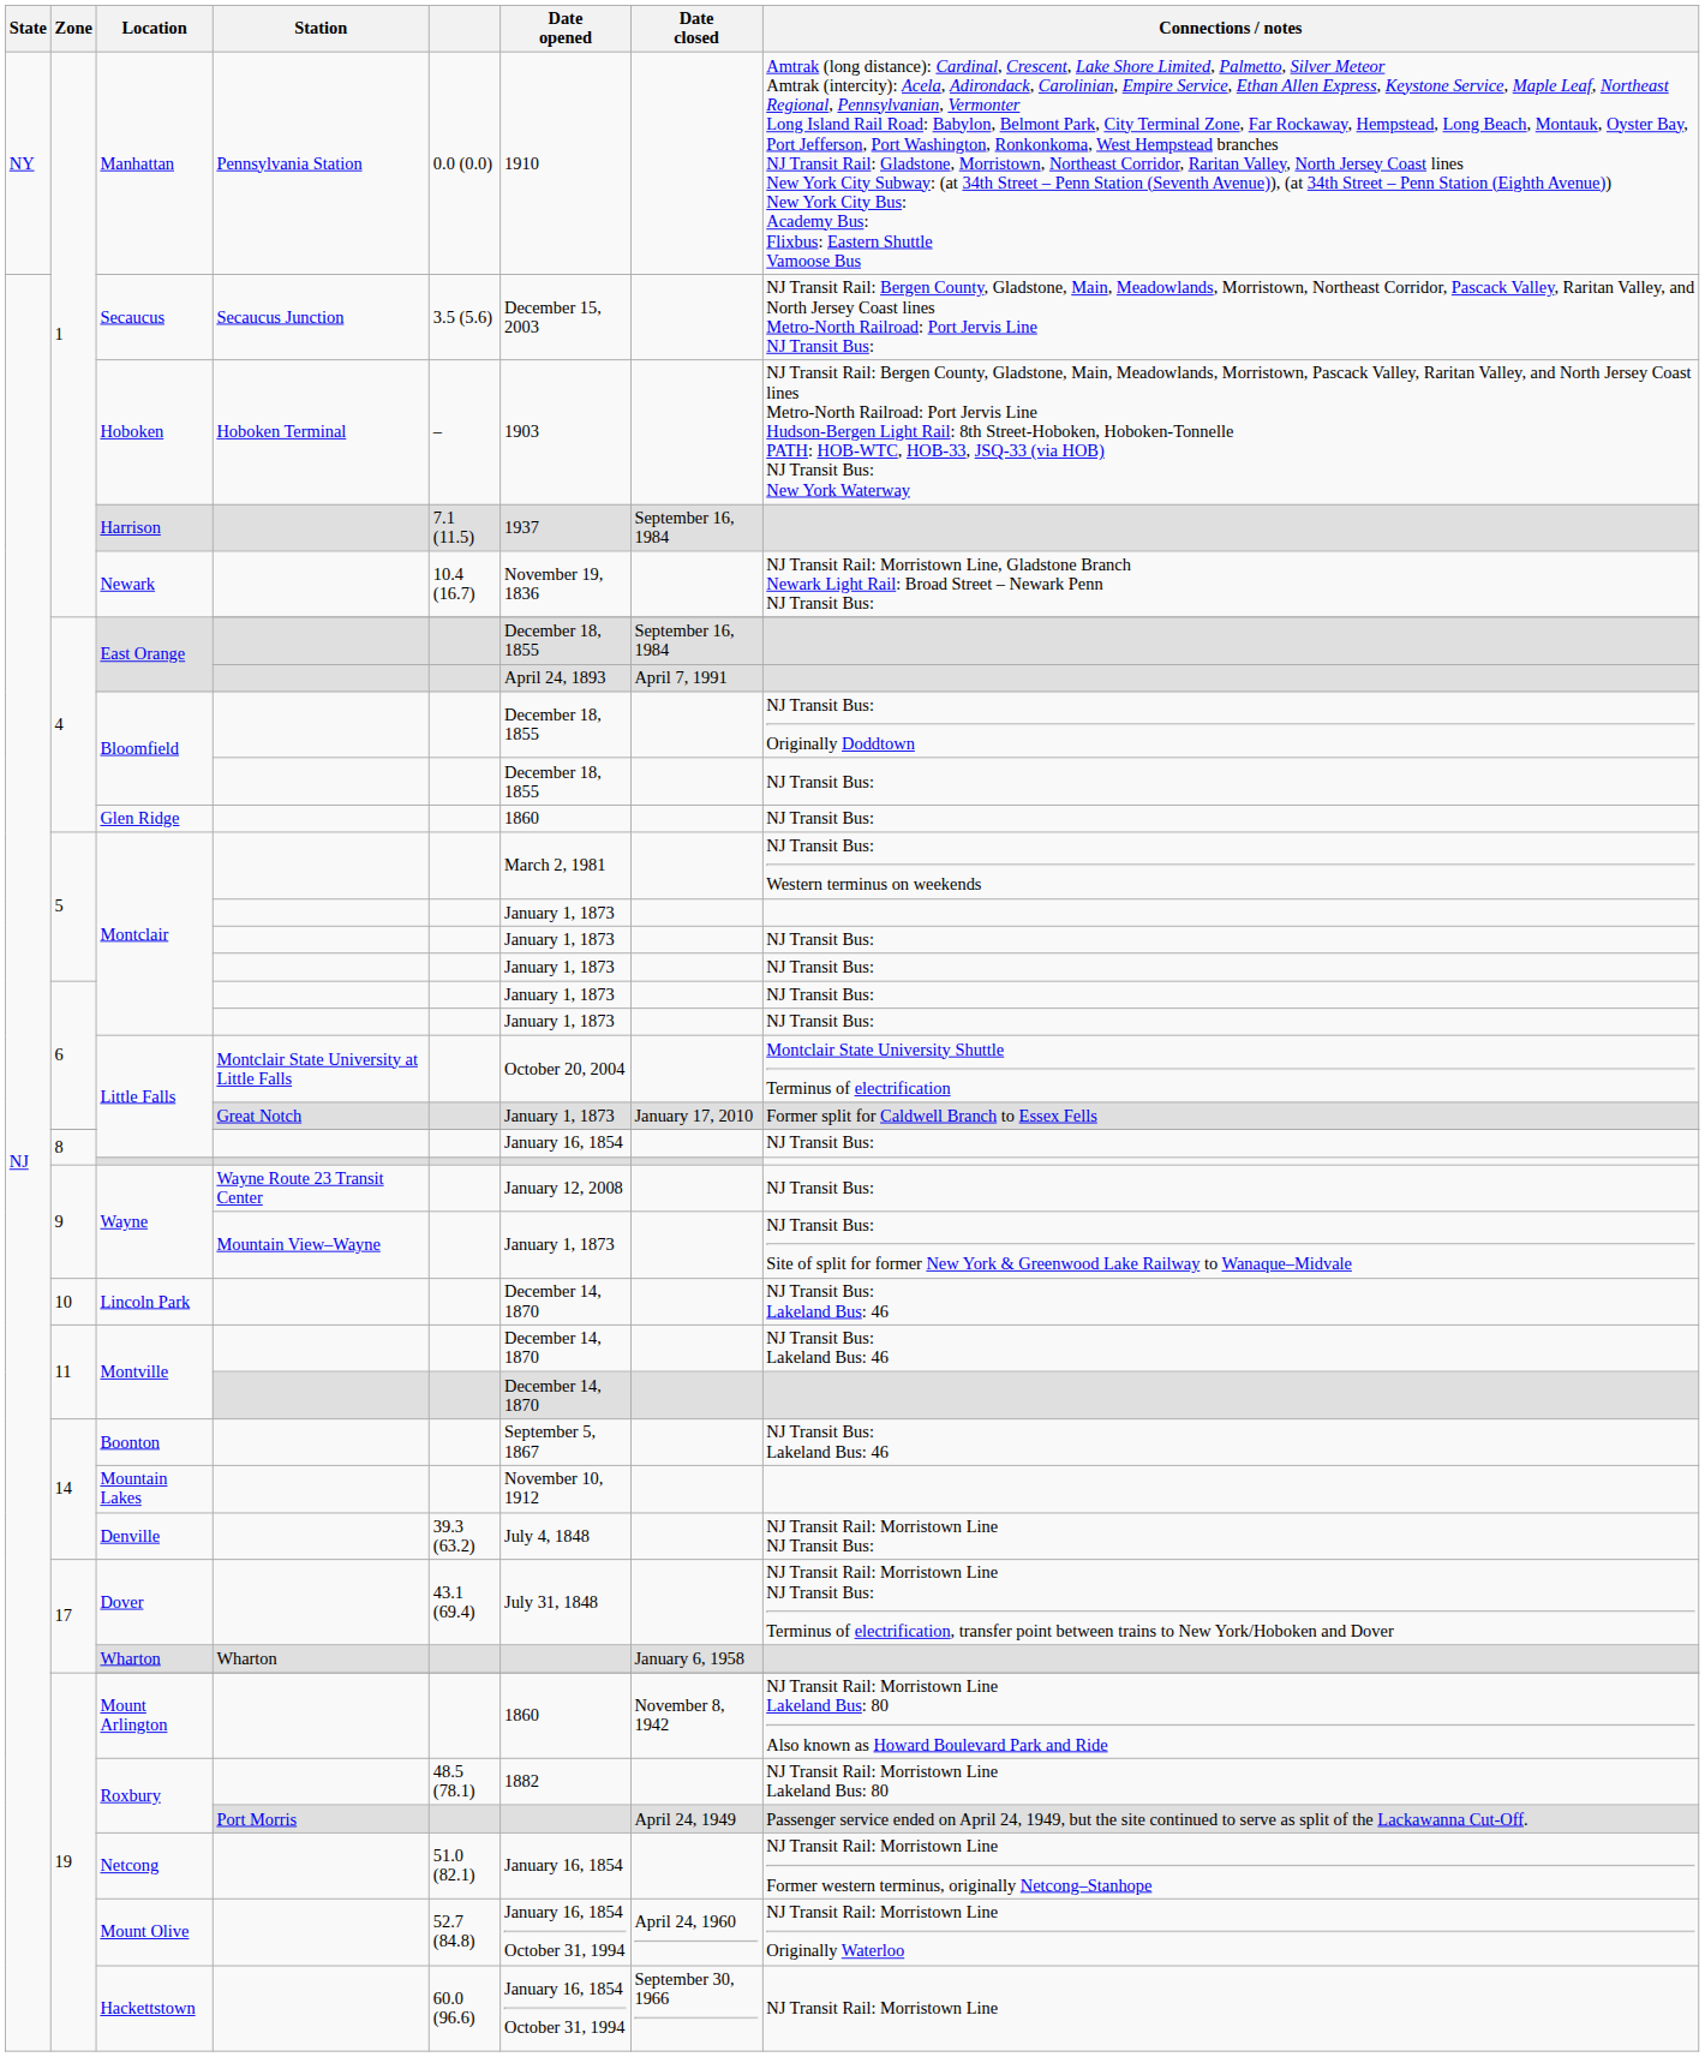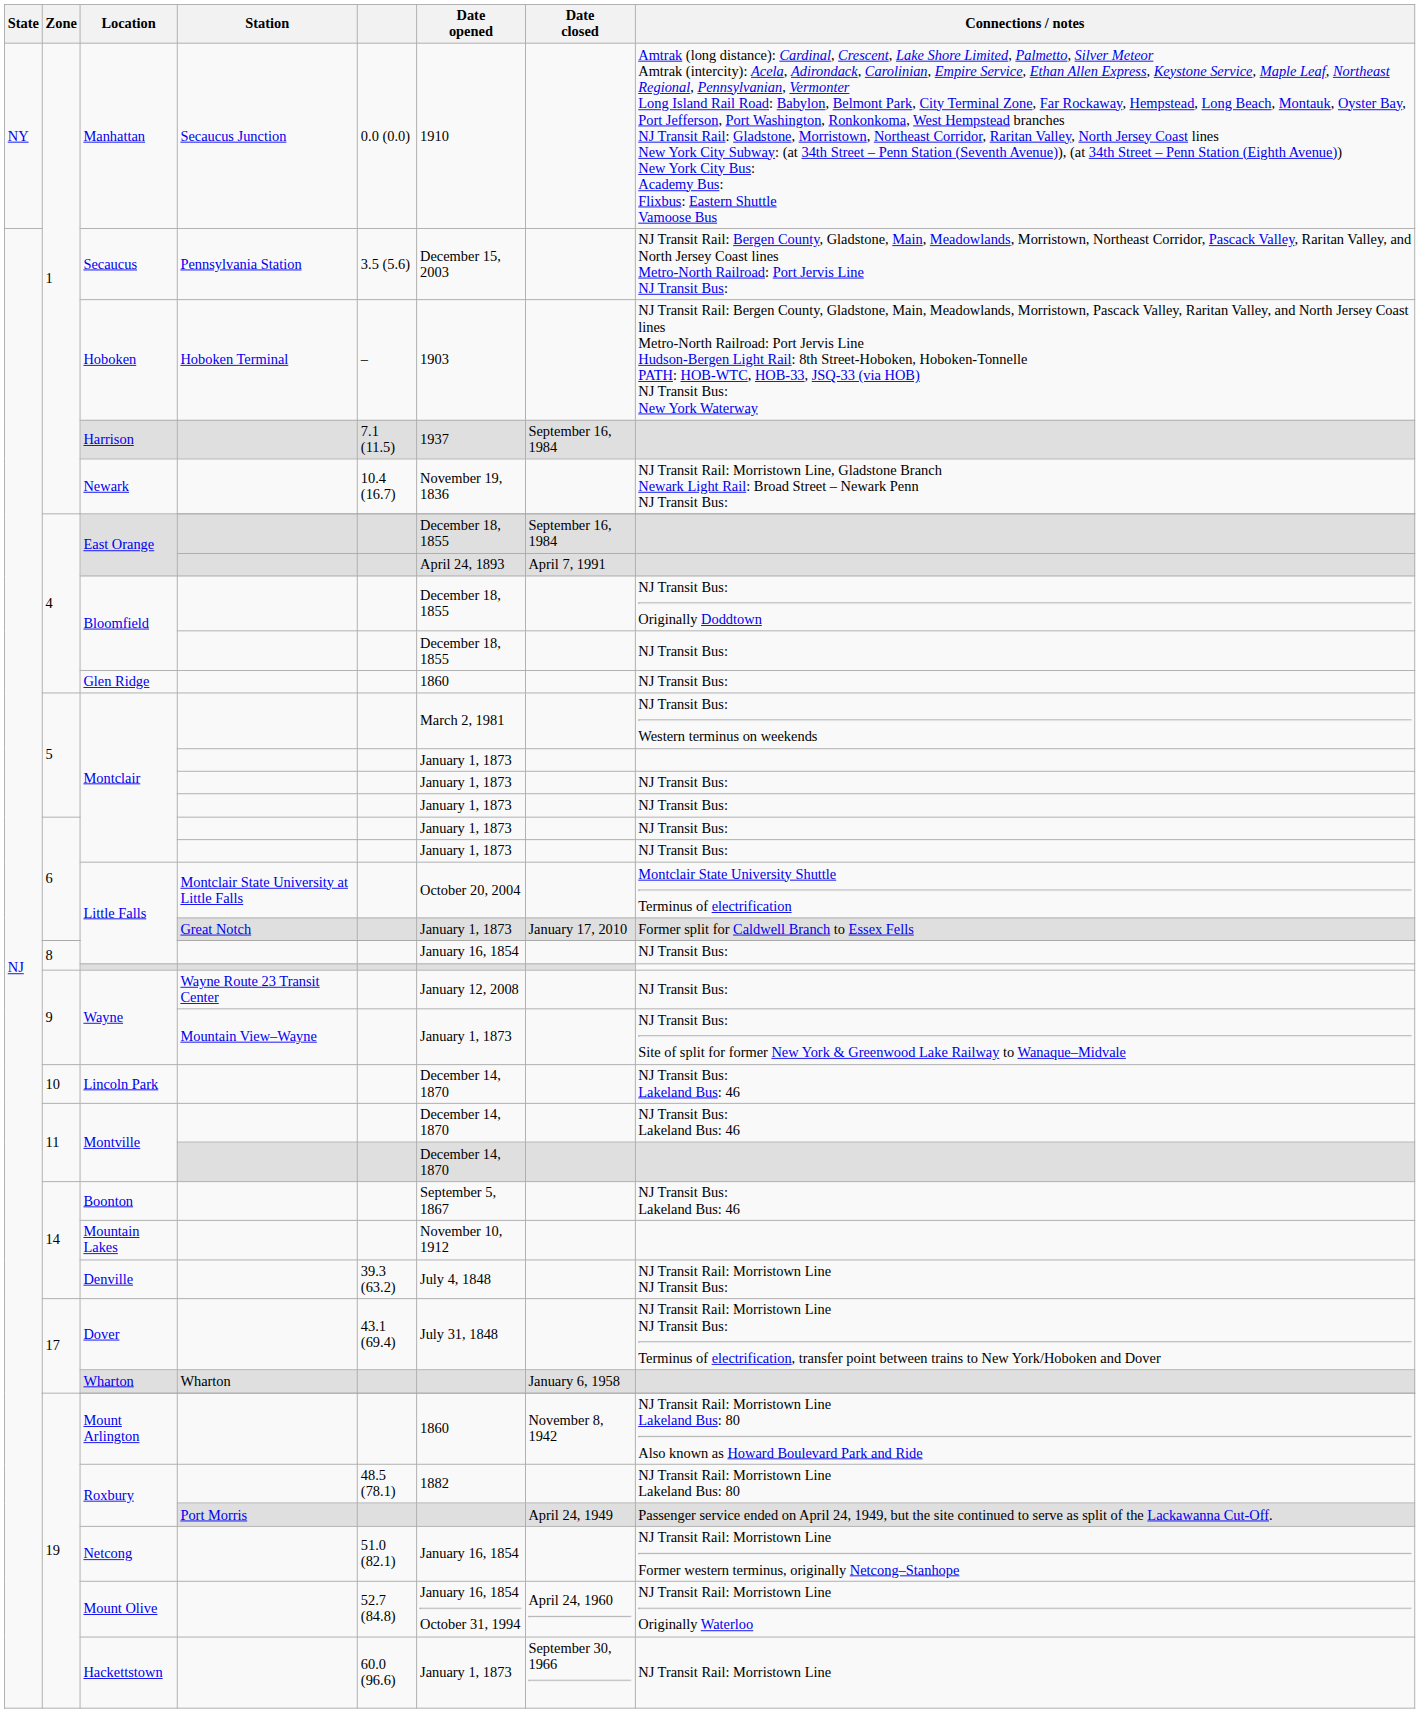 <table class="wikitable">
 <tr>
 <th>State</th>
 <th>Zone</th>
 <th>Location</th>
 <th>Station</th>
 <th></th>
 <th>Date<br>opened</th>
 <th>Date<br>closed</th>
 <th>Connections / notes</th>
 </tr>
 <tr>
 <td><a href='#'>NY</a></td>
 <td rowspan=5>1</td>
 <td><a href='#'>Manhattan</a></td>
-<td><a href='#'>Pennsylvania Station</a> </td>
+<td><a href='#'>Secaucus Junction</a> </td>
 <td>0.0 (0.0)</td>
 <td>1910</td>
 <td></td>
 <td><a href='#'>Amtrak</a> (long distance): <em><a href='#'>Cardinal</a></em>, <em><a href='#'>Crescent</a></em>, <em><a href='#'>Lake Shore Limited</a></em>, <em><a href='#'>Palmetto</a></em>, <em><a href='#'>Silver Meteor</a></em><br>Amtrak (intercity): <em><a href='#'>Acela</a></em>, <em><a href='#'>Adirondack</a></em>, <em><a href='#'>Carolinian</a></em>, <em><a href='#'>Empire Service</a></em>, <em><a href='#'>Ethan Allen Express</a></em>, <em><a href='#'>Keystone Service</a></em>, <em><a href='#'>Maple Leaf</a></em>, <em><a href='#'>Northeast Regional</a></em>, <em><a href='#'>Pennsylvanian</a></em>, <em><a href='#'>Vermonter</a></em><br><a href='#'>Long Island Rail Road</a>: <a href='#'>Babylon</a>, <a href='#'>Belmont Park</a>, <a href='#'>City Terminal Zone</a>, <a href='#'>Far Rockaway</a>, <a href='#'>Hempstead</a>, <a href='#'>Long Beach</a>, <a href='#'>Montauk</a>, <a href='#'>Oyster Bay</a>, <a href='#'>Port Jefferson</a>, <a href='#'>Port Washington</a>, <a href='#'>Ronkonkoma</a>, <a href='#'>West Hempstead</a> branches<br><a href='#'>NJ Transit Rail</a>: <a href='#'>Gladstone</a>, <a href='#'>Morristown</a>, <a href='#'>Northeast Corridor</a>, <a href='#'>Raritan Valley</a>, <a href='#'>North Jersey Coast</a> lines<br><a href='#'>New York City Subway</a>:  (at <a href='#'>34th Street – Penn Station (Seventh Avenue)</a>),  (at <a href='#'>34th Street – Penn Station (Eighth Avenue)</a>)<br><a href='#'>New York City Bus</a>: <br><a href='#'>Academy Bus</a>: <br><a href='#'>Flixbus</a>: <a href='#'>Eastern Shuttle</a><br><a href='#'>Vamoose Bus</a></td>
 </tr>
 <tr>
 <td rowspan=38><a href='#'>NJ</a></td>
 <td><a href='#'>Secaucus</a></td>
-<td><a href='#'>Secaucus Junction</a> </td>
+<td><a href='#'>Pennsylvania Station</a> </td>
 <td>3.5 (5.6)</td>
 <td>December 15, 2003</td>
 <td></td>
 <td>NJ Transit Rail: <a href='#'>Bergen County</a>, Gladstone, <a href='#'>Main</a>, <a href='#'>Meadowlands</a>, Morristown, Northeast Corridor, <a href='#'>Pascack Valley</a>, Raritan Valley, and North Jersey Coast lines<br><a href='#'>Metro-North Railroad</a>: <a href='#'>Port Jervis Line</a><br><a href='#'>NJ Transit Bus</a>: </td>
 </tr>
 <tr>
 <td><a href='#'>Hoboken</a></td>
 <td><a href='#'>Hoboken Terminal</a> </td>
 <td>–</td>
 <td>1903</td>
 <td></td>
 <td>NJ Transit Rail: Bergen County, Gladstone, Main, Meadowlands, Morristown, Pascack Valley, Raritan Valley, and North Jersey Coast lines<br>Metro-North Railroad: Port Jervis Line<br><a href='#'>Hudson-Bergen Light Rail</a>: 8th Street-Hoboken, Hoboken-Tonnelle<br><a href='#'>PATH</a>: <a href='#'>HOB-WTC</a>, <a href='#'>HOB-33</a>, <a href='#'>JSQ-33 (via HOB)</a><br>NJ Transit Bus: <br><a href='#'>New York Waterway</a></td>
 </tr>
 <tr bgcolor=dfdfdf>
 <td><a href='#'>Harrison</a></td>
 <td></td>
 <td>7.1 (11.5)</td>
 <td>1937</td>
 <td>September 16, 1984</td>
 <td></td>
 </tr>
 <tr>
 <td rowspan=2><a href='#'>Newark</a></td>
 <td> </td>
 <td>10.4 (16.7)</td>
 <td>November 19, 1836</td>
 <td></td>
 <td>NJ Transit Rail: Morristown Line, Gladstone Branch<br><a href='#'>Newark Light Rail</a>: Broad Street – Newark Penn<br>NJ Transit Bus: </td>
 </tr>
 <tr>
 <td rowspan=6>4</td>
 </tr>
 <tr bgcolor=dfdfdf>
 <td rowspan=2><a href='#'>East Orange</a></td>
 <td></td>
 <td></td>
 <td>December 18, 1855</td>
 <td>September 16, 1984</td>
 <td></td>
 </tr>
 <tr bgcolor=dfdfdf>
 <td></td>
 <td></td>
 <td>April 24, 1893</td>
 <td>April 7, 1991</td>
 <td></td>
 </tr>
 <tr>
 <td rowspan=2><a href='#'>Bloomfield</a></td>
 <td></td>
 <td></td>
 <td>December 18, 1855</td>
 <td></td>
 <td>NJ Transit Bus: <hr>Originally <a href='#'>Doddtown</a></td>
 </tr>
 <tr>
 <td></td>
 <td></td>
 <td>December 18, 1855</td>
 <td></td>
 <td>NJ Transit Bus: </td>
 </tr>
 <tr>
 <td><a href='#'>Glen Ridge</a></td>
 <td></td>
 <td></td>
 <td>1860</td>
 <td></td>
 <td>NJ Transit Bus: </td>
 </tr>
 <tr>
 <td rowspan=4>5</td>
 <td rowspan=6><a href='#'>Montclair</a></td>
 <td> </td>
 <td></td>
 <td>March 2, 1981</td>
 <td></td>
 <td>NJ Transit Bus: <hr>Western terminus on weekends</td>
 </tr>
 <tr>
 <td></td>
 <td></td>
 <td>January 1, 1873</td>
 <td></td>
 </tr>
 <tr>
 <td></td>
 <td></td>
 <td>January 1, 1873</td>
 <td></td>
 <td>NJ Transit Bus: </td>
 </tr>
 <tr>
 <td></td>
 <td></td>
 <td>January 1, 1873</td>
 <td></td>
 <td>NJ Transit Bus: </td>
 </tr>
 <tr>
 <td rowspan=4>6</td>
 <td></td>
 <td></td>
 <td>January 1, 1873</td>
 <td></td>
 <td>NJ Transit Bus: </td>
 </tr>
 <tr>
 <td> </td>
 <td></td>
 <td>January 1, 1873</td>
 <td></td>
 <td>NJ Transit Bus: </td>
 </tr>
 <tr>
 <td rowspan=4><a href='#'>Little Falls</a></td>
 <td><a href='#'>Montclair State University at Little Falls</a> </td>
 <td></td>
 <td>October 20, 2004</td>
 <td></td>
 <td><a href='#'>Montclair State University Shuttle</a><hr>Terminus of <a href='#'>electrification</a></td>
 </tr>
 <tr bgcolor=dfdfdf>
 <td><a href='#'>Great Notch</a></td>
 <td></td>
 <td>January 1, 1873</td>
 <td>January 17, 2010</td>
 <td>Former split for <a href='#'>Caldwell Branch</a> to <a href='#'>Essex Fells</a></td>
 </tr>
 <tr>
 </tr>
 <tr>
 <td rowspan=2>8</td>
 <td><br><small></small></td>
 <td></td>
 <td>January 16, 1854</td>
 <td></td>
 <td>NJ Transit Bus: </td>
 </tr>
 <tr bgcolor=dfdfdf>
 <td></td>
 <td></td>
 <td></td>
 <td></td>
 <td></td>
 </tr>
 <tr>
 <td rowspan=2>9</td>
 <td rowspan=2><a href='#'>Wayne</a></td>
 <td><a href='#'>Wayne Route 23 Transit Center</a> <br><small></small></td>
 <td></td>
 <td>January 12, 2008</td>
 <td></td>
 <td>NJ Transit Bus: </td>
 </tr>
 <tr>
 <td><a href='#'>Mountain View–Wayne</a> <br><small></small></td>
 <td></td>
 <td>January 1, 1873</td>
 <td></td>
 <td>NJ Transit Bus: <hr>Site of split for former <a href='#'>New York & Greenwood Lake Railway</a> to <a href='#'>Wanaque–Midvale</a></td>
 </tr>
 <tr>
 <td>10</td>
 <td><a href='#'>Lincoln Park</a></td>
 <td><br><small></small></td>
 <td></td>
 <td>December 14, 1870</td>
 <td></td>
 <td>NJ Transit Bus: <br><a href='#'>Lakeland Bus</a>: 46</td>
 </tr>
 <tr>
 <td rowspan=2>11</td>
 <td rowspan=2><a href='#'>Montville</a></td>
 <td> <br><small></small></td>
 <td></td>
 <td>December 14, 1870</td>
 <td></td>
 <td>NJ Transit Bus: <br>Lakeland Bus: 46</td>
 </tr>
 <tr bgcolor=dfdfdf>
 <td></td>
 <td></td>
 <td>December 14, 1870</td>
 <td></td>
 <td></td>
 </tr>
 <tr>
 <td rowspan=3>14</td>
 <td><a href='#'>Boonton</a></td>
 <td> <br><small></small></td>
 <td></td>
 <td>September 5, 1867</td>
 <td></td>
 <td>NJ Transit Bus: <br>Lakeland Bus: 46</td>
 </tr>
 <tr>
 <td><a href='#'>Mountain Lakes</a></td>
 <td><br><small></small></td>
 <td></td>
 <td>November 10, 1912</td>
 <td></td>
 <td></td>
 </tr>
 <tr>
 <td><a href='#'>Denville</a></td>
 <td> </td>
 <td>39.3 (63.2)</td>
 <td>July 4, 1848</td>
 <td></td>
 <td>NJ Transit Rail: Morristown Line<br>NJ Transit Bus: </td>
 </tr>
 <tr>
 <td rowspan=2>17</td>
 <td><a href='#'>Dover</a></td>
 <td> </td>
 <td>43.1 (69.4)</td>
 <td>July 31, 1848</td>
 <td></td>
 <td>NJ Transit Rail: Morristown Line<br>NJ Transit Bus: <hr>Terminus of <a href='#'>electrification</a>, transfer point between trains to New York/Hoboken and Dover</td>
 </tr>
 <tr bgcolor=dfdfdf>
 <td><a href='#'>Wharton</a></td>
 <td>Wharton</td>
 <td></td>
 <td></td>
 <td>January 6, 1958</td>
 <td></td>
 </tr>
 <tr>
 <td rowspan="7">19</td>
 </tr>
 <tr>
 <td><a href='#'>Mount Arlington</a></td>
 <td> <br><small></small></td>
 <td></td>
 <td>1860</td>
 <td>November 8, 1942</td>
 <td>NJ Transit Rail: Morristown Line<br><a href='#'>Lakeland Bus</a>: 80<hr>Also known as <a href='#'>Howard Boulevard Park and Ride</a></td>
 </tr>
 <tr>
 <td rowspan=2><a href='#'>Roxbury</a></td>
 <td><br><small></small></td>
 <td>48.5 (78.1)</td>
 <td>1882</td>
 <td></td>
 <td>NJ Transit Rail: Morristown Line<br>Lakeland Bus: 80</td>
 </tr>
 <tr bgcolor=dfdfdf>
 <td><a href='#'>Port Morris</a></td>
 <td></td>
 <td></td>
 <td>April 24, 1949</td>
 <td>Passenger service ended on April 24, 1949, but the site continued to serve as split of the <a href='#'>Lackawanna Cut-Off</a>.</td>
 </tr>
 <tr>
 <td><a href='#'>Netcong</a></td>
 <td><br><small></small></td>
 <td>51.0 (82.1)</td>
 <td>January 16, 1854</td>
 <td></td>
 <td>NJ Transit Rail: Morristown Line<hr>Former western terminus, originally <a href='#'>Netcong–Stanhope</a></td>
 </tr>
 <tr>
 <td><a href='#'>Mount Olive</a></td>
 <td> <br><small></small></td>
 <td>52.7 (84.8)</td>
 <td>January 16, 1854<hr>October 31, 1994</td>
 <td>April 24, 1960<hr></td>
 <td>NJ Transit Rail: Morristown Line<hr>Originally <a href='#'>Waterloo</a></td>
 </tr>
 <tr>
 <td><a href='#'>Hackettstown</a></td>
 <td> <br><small></small></td>
 <td>60.0 (96.6)</td>
-<td>January 16, 1854<hr>October 31, 1994</td>
+<td>January 1, 1873</td>
 <td>September 30, 1966<hr> </td>
 <td>NJ Transit Rail: Morristown Line</td>
 </tr>
 </table>
